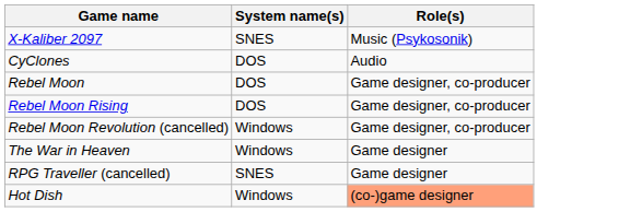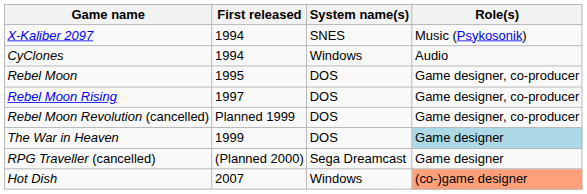 <table class="wikitable">
 <tr>
 <th>Game name</th>
+<th>First released</th>
 <th>System name(s)</th>
 <th>Role(s)</th>
 </tr>
 <tr>
 <td><em><a href='#'>X-Kaliber 2097</a></em></td>
+<td>1994</td>
 <td>SNES</td>
 <td>Music (<a href='#'>Psykosonik</a>)</td>
 </tr>
 <tr>
 <td><em>CyClones</em></td>
-<td>DOS</td>
+<td>1994</td>
+<td>Windows</td>
 <td>Audio</td>
 </tr>
 <tr>
 <td><em>Rebel Moon</em></td>
+<td>1995</td>
 <td>DOS</td>
 <td>Game designer, co-producer</td>
 </tr>
 <tr>
 <td><em><a href='#'>Rebel Moon Rising</a></em></td>
+<td>1997</td>
 <td>DOS</td>
 <td>Game designer, co-producer</td>
 </tr>
 <tr>
 <td><em>Rebel Moon Revolution</em> (cancelled)</td>
-<td>Windows</td>
+<td>Planned 1999</td>
+<td>DOS</td>
 <td>Game designer, co-producer</td>
 </tr>
 <tr>
 <td><em>The War in Heaven</em></td>
-<td>Windows</td>
-<td>Game designer</td>
+<td>1999</td>
+<td>DOS</td>
+<td style="background: lightblue;">Game designer</td>
 </tr>
 <tr>
 <td><em>RPG Traveller</em> (cancelled)</td>
-<td>SNES</td>
+<td>(Planned 2000)</td>
+<td>Sega Dreamcast</td>
 <td>Game designer</td>
 </tr>
 <tr>
 <td><em>Hot Dish</em></td>
+<td>2007</td>
 <td>Windows</td>
 <td style="background: lightsalmon;">(co-)game designer</td>
 </tr>
 </table>
